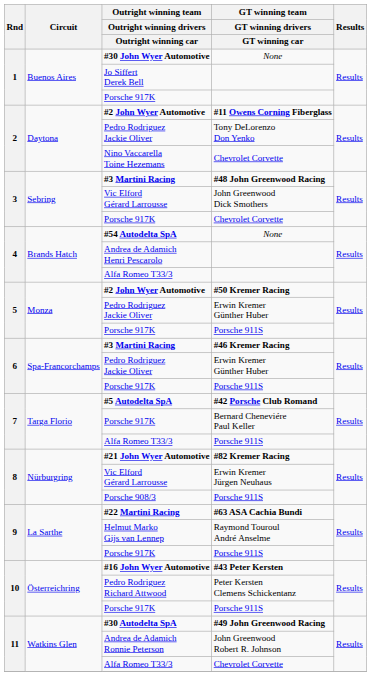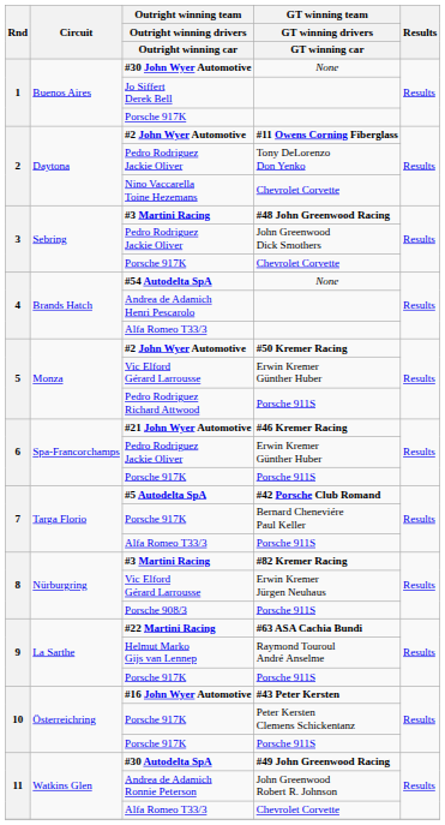 <table class="wikitable" style="font-size: 90%;">
 <tr>
 <th rowspan=3>Rnd</th>
 <th rowspan=3>Circuit</th>
 <th>Outright winning team</th>
 <th>GT winning team</th>
 <th rowspan=3>Results</th>
 </tr>
 <tr>
 <th>Outright winning drivers</th>
 <th>GT winning drivers</th>
 </tr>
 <tr>
 <th>Outright winning car</th>
 <th>GT winning car</th>
 </tr>
 <tr>
 <th rowspan=3>1</th>
 <td rowspan=3><a href='#'>Buenos Aires</a></td>
 <td><strong> #30 <a href='#'>John Wyer</a> Automotive</strong></td>
 <td align=center><em>None</em></td>
 <td rowspan=3><a href='#'>Results</a></td>
 </tr>
 <tr>
 <td> <a href='#'>Jo Siffert</a><br> <a href='#'>Derek Bell</a></td>
 <td></td>
 </tr>
 <tr>
 <td><a href='#'>Porsche 917K</a></td>
 <td></td>
 </tr>
 <tr>
 <th rowspan=3>2</th>
 <td rowspan=3><a href='#'>Daytona</a></td>
 <td><strong> #2 <a href='#'>John Wyer</a> Automotive</strong></td>
 <td><strong> #11 <a href='#'>Owens Corning</a> Fiberglass</strong></td>
 <td rowspan=3><a href='#'>Results</a></td>
 </tr>
 <tr>
 <td> <a href='#'>Pedro Rodriguez</a><br> <a href='#'>Jackie Oliver</a></td>
 <td> Tony DeLorenzo<br> <a href='#'>Don Yenko</a></td>
 </tr>
 <tr>
 <td> <a href='#'>Nino Vaccarella</a><br> <a href='#'>Toine Hezemans</a></td>
 <td><a href='#'>Chevrolet Corvette</a></td>
 </tr>
 <tr>
 <th rowspan=3>3</th>
 <td rowspan=3><a href='#'>Sebring</a></td>
 <td><strong> #3 <a href='#'>Martini Racing</a></strong></td>
 <td><strong> #48 John Greenwood Racing</strong></td>
 <td rowspan=3><a href='#'>Results</a></td>
 </tr>
 <tr>
-<td> <a href='#'>Vic Elford</a><br> <a href='#'>Gérard Larrousse</a></td>
+<td> <a href='#'>Pedro Rodriguez</a><br> <a href='#'>Jackie Oliver</a></td>
 <td> John Greenwood<br> Dick Smothers</td>
 </tr>
 <tr>
 <td><a href='#'>Porsche 917K</a></td>
 <td><a href='#'>Chevrolet Corvette</a></td>
 </tr>
 <tr>
 <th rowspan=3>4</th>
 <td rowspan=3><a href='#'>Brands Hatch</a></td>
 <td><strong> #54 <a href='#'>Autodelta SpA</a></strong></td>
 <td align=center><em>None</em></td>
 <td rowspan=3><a href='#'>Results</a></td>
 </tr>
 <tr>
 <td> <a href='#'>Andrea de Adamich</a><br> <a href='#'>Henri Pescarolo</a></td>
 <td></td>
 </tr>
 <tr>
 <td><a href='#'>Alfa Romeo T33/3</a></td>
 <td></td>
 </tr>
 <tr>
 <th rowspan=3>5</th>
 <td rowspan=3><a href='#'>Monza</a></td>
 <td><strong> #2 <a href='#'>John Wyer</a> Automotive</strong></td>
 <td><strong> #50 Kremer Racing</strong></td>
 <td rowspan=3><a href='#'>Results</a></td>
 </tr>
 <tr>
-<td> <a href='#'>Pedro Rodriguez</a><br> <a href='#'>Jackie Oliver</a></td>
+<td> <a href='#'>Vic Elford</a><br> <a href='#'>Gérard Larrousse</a></td>
 <td> Erwin Kremer<br> Günther Huber</td>
 </tr>
 <tr>
-<td><a href='#'>Porsche 917K</a></td>
+<td> <a href='#'>Pedro Rodriguez</a><br> <a href='#'>Richard Attwood</a></td>
 <td><a href='#'>Porsche 911S</a></td>
 </tr>
 <tr>
 <th rowspan=3>6</th>
 <td rowspan=3><a href='#'>Spa-Francorchamps</a></td>
-<td><strong> #3 <a href='#'>Martini Racing</a></strong></td>
+<td><strong> #21 <a href='#'>John Wyer</a> Automotive</strong></td>
 <td><strong> #46 Kremer Racing</strong></td>
 <td rowspan=3><a href='#'>Results</a></td>
 </tr>
 <tr>
 <td> <a href='#'>Pedro Rodriguez</a><br> <a href='#'>Jackie Oliver</a></td>
 <td> Erwin Kremer<br> Günther Huber</td>
 </tr>
 <tr>
 <td><a href='#'>Porsche 917K</a></td>
 <td><a href='#'>Porsche 911S</a></td>
 </tr>
 <tr>
 <th rowspan=3>7</th>
 <td rowspan=3><a href='#'>Targa Florio</a></td>
 <td><strong> #5 <a href='#'>Autodelta SpA</a></strong></td>
 <td><strong> #42 <a href='#'>Porsche</a> Club Romand</strong></td>
 <td rowspan=3><a href='#'>Results</a></td>
 </tr>
 <tr>
 <td><a href='#'>Porsche 917K</a></td>
 <td> Bernard Cheneviére<br> Paul Keller</td>
 </tr>
 <tr>
 <td><a href='#'>Alfa Romeo T33/3</a></td>
 <td><a href='#'>Porsche 911S</a></td>
 </tr>
 <tr>
 <th rowspan=3>8</th>
 <td rowspan=3><a href='#'>Nürburgring</a></td>
-<td><strong> #21 <a href='#'>John Wyer</a> Automotive</strong></td>
+<td><strong> #3 <a href='#'>Martini Racing</a></strong></td>
 <td><strong> #82 Kremer Racing</strong></td>
 <td rowspan=3><a href='#'>Results</a></td>
 </tr>
 <tr>
 <td> <a href='#'>Vic Elford</a><br> <a href='#'>Gérard Larrousse</a></td>
 <td> Erwin Kremer<br> Jürgen Neuhaus</td>
 </tr>
 <tr>
 <td><a href='#'>Porsche 908/3</a></td>
 <td><a href='#'>Porsche 911S</a></td>
 </tr>
 <tr>
 <th rowspan=3>9</th>
 <td rowspan=3><a href='#'>La Sarthe</a></td>
 <td><strong> #22 <a href='#'>Martini Racing</a></strong></td>
 <td><strong> #63 ASA Cachia Bundi</strong></td>
 <td rowspan=3><a href='#'>Results</a></td>
 </tr>
 <tr>
 <td> <a href='#'>Helmut Marko</a><br> <a href='#'>Gijs van Lennep</a></td>
 <td> Raymond Touroul<br> André Anselme</td>
 </tr>
 <tr>
 <td><a href='#'>Porsche 917K</a></td>
 <td><a href='#'>Porsche 911S</a></td>
 </tr>
 <tr>
 <th rowspan=3>10</th>
 <td rowspan=3><a href='#'>Österreichring</a></td>
 <td><strong> #16 <a href='#'>John Wyer</a> Automotive</strong></td>
 <td><strong> #43 Peter Kersten</strong></td>
 <td rowspan=3><a href='#'>Results</a></td>
 </tr>
 <tr>
-<td> <a href='#'>Pedro Rodriguez</a><br> <a href='#'>Richard Attwood</a></td>
+<td><a href='#'>Porsche 917K</a></td>
 <td> Peter Kersten<br> Clemens Schickentanz</td>
 </tr>
 <tr>
 <td><a href='#'>Porsche 917K</a></td>
 <td><a href='#'>Porsche 911S</a></td>
 </tr>
 <tr>
 <th rowspan=3>11</th>
 <td rowspan=3><a href='#'>Watkins Glen</a></td>
 <td><strong> #30 <a href='#'>Autodelta SpA</a></strong></td>
 <td><strong> #49 John Greenwood Racing</strong></td>
 <td rowspan=3><a href='#'>Results</a></td>
 </tr>
 <tr>
 <td> <a href='#'>Andrea de Adamich</a><br> <a href='#'>Ronnie Peterson</a></td>
 <td> John Greenwood<br> Robert R. Johnson</td>
 </tr>
 <tr>
 <td><a href='#'>Alfa Romeo T33/3</a></td>
 <td><a href='#'>Chevrolet Corvette</a></td>
 </tr>
 <tr>
 </tr>
 </table>
